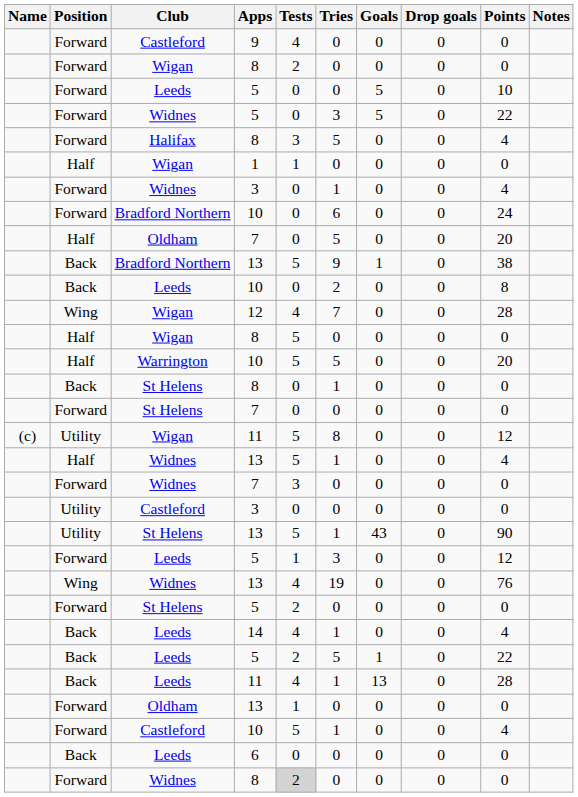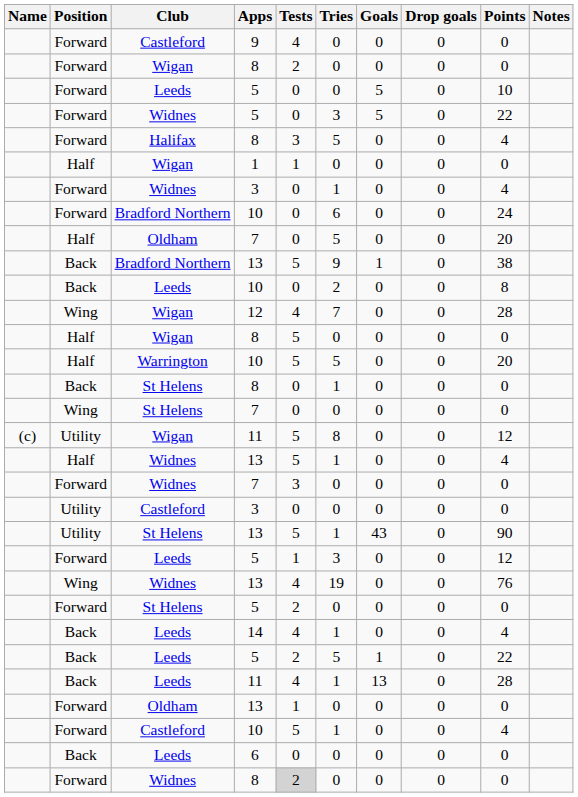 <table class="wikitable sortable" style="text-align: center;">
 <tr>
 <th scope="col">Name</th>
 <th scope="col">Position</th>
 <th scope="col">Club</th>
 <th scope="col">Apps</th>
 <th scope="col">Tests</th>
 <th scope="col">Tries</th>
 <th scope="col">Goals</th>
 <th scope="col">Drop goals</th>
 <th scope="col">Points</th>
 <th scope="col">Notes</th>
 </tr>
 <tr>
 <td></td>
 <td>Forward</td>
 <td> <a href='#'>Castleford</a></td>
 <td>9</td>
 <td>4</td>
 <td>0</td>
 <td>0</td>
 <td>0</td>
 <td>0</td>
 <td></td>
 </tr>
 <tr>
 <td></td>
 <td>Forward</td>
 <td> <a href='#'>Wigan</a></td>
 <td>8</td>
 <td>2</td>
 <td>0</td>
 <td>0</td>
 <td>0</td>
 <td>0</td>
 <td></td>
 </tr>
 <tr>
 <td></td>
 <td>Forward</td>
 <td> <a href='#'>Leeds</a></td>
 <td>5</td>
 <td>0</td>
 <td>0</td>
 <td>5</td>
 <td>0</td>
 <td>10</td>
 <td></td>
 </tr>
 <tr>
 <td></td>
 <td>Forward</td>
 <td> <a href='#'>Widnes</a></td>
 <td>5</td>
 <td>0</td>
 <td>3</td>
 <td>5</td>
 <td>0</td>
 <td>22</td>
 <td></td>
 </tr>
 <tr>
 <td></td>
 <td>Forward</td>
 <td> <a href='#'>Halifax</a></td>
 <td>8</td>
 <td>3</td>
 <td>5</td>
 <td>0</td>
 <td>0</td>
 <td>4</td>
 <td></td>
 </tr>
 <tr>
 <td></td>
 <td>Half</td>
 <td> <a href='#'>Wigan</a></td>
 <td>1</td>
 <td>1</td>
 <td>0</td>
 <td>0</td>
 <td>0</td>
 <td>0</td>
 <td></td>
 </tr>
 <tr>
 <td></td>
 <td>Forward</td>
 <td> <a href='#'>Widnes</a></td>
 <td>3</td>
 <td>0</td>
 <td>1</td>
 <td>0</td>
 <td>0</td>
 <td>4</td>
 <td></td>
 </tr>
 <tr>
 <td></td>
 <td>Forward</td>
 <td> <a href='#'>Bradford Northern</a></td>
 <td>10</td>
 <td>0</td>
 <td>6</td>
 <td>0</td>
 <td>0</td>
 <td>24</td>
 <td></td>
 </tr>
 <tr>
 <td></td>
 <td>Half</td>
 <td> <a href='#'>Oldham</a></td>
 <td>7</td>
 <td>0</td>
 <td>5</td>
 <td>0</td>
 <td>0</td>
 <td>20</td>
 <td></td>
 </tr>
 <tr>
 <td></td>
 <td>Back</td>
 <td> <a href='#'>Bradford Northern</a></td>
 <td>13</td>
 <td>5</td>
 <td>9</td>
 <td>1</td>
 <td>0</td>
 <td>38</td>
 <td></td>
 </tr>
 <tr>
 <td></td>
 <td>Back</td>
 <td> <a href='#'>Leeds</a></td>
 <td>10</td>
 <td>0</td>
 <td>2</td>
 <td>0</td>
 <td>0</td>
 <td>8</td>
 <td></td>
 </tr>
 <tr>
 <td></td>
 <td>Wing</td>
 <td> <a href='#'>Wigan</a></td>
 <td>12</td>
 <td>4</td>
 <td>7</td>
 <td>0</td>
 <td>0</td>
 <td>28</td>
 <td></td>
 </tr>
 <tr>
 <td></td>
 <td>Half</td>
 <td> <a href='#'>Wigan</a></td>
 <td>8</td>
 <td>5</td>
 <td>0</td>
 <td>0</td>
 <td>0</td>
 <td>0</td>
 <td></td>
 </tr>
 <tr>
 <td></td>
 <td>Half</td>
 <td> <a href='#'>Warrington</a></td>
 <td>10</td>
 <td>5</td>
 <td>5</td>
 <td>0</td>
 <td>0</td>
 <td>20</td>
 <td></td>
 </tr>
 <tr>
 <td></td>
 <td>Back</td>
 <td> <a href='#'>St Helens</a></td>
 <td>8</td>
 <td>0</td>
 <td>1</td>
 <td>0</td>
 <td>0</td>
 <td>0</td>
 <td></td>
 </tr>
 <tr>
 <td></td>
-<td>Forward</td>
+<td>Wing</td>
 <td> <a href='#'>St Helens</a></td>
 <td>7</td>
 <td>0</td>
 <td>0</td>
 <td>0</td>
 <td>0</td>
 <td>0</td>
 <td></td>
 </tr>
 <tr>
 <td> (c)</td>
 <td>Utility</td>
 <td> <a href='#'>Wigan</a></td>
 <td>11</td>
 <td>5</td>
 <td>8</td>
 <td>0</td>
 <td>0</td>
 <td>12</td>
 <td></td>
 </tr>
 <tr>
 <td></td>
 <td>Half</td>
 <td> <a href='#'>Widnes</a></td>
 <td>13</td>
 <td>5</td>
 <td>1</td>
 <td>0</td>
 <td>0</td>
 <td>4</td>
 <td></td>
 </tr>
 <tr>
 <td></td>
 <td>Forward</td>
 <td> <a href='#'>Widnes</a></td>
 <td>7</td>
 <td>3</td>
 <td>0</td>
 <td>0</td>
 <td>0</td>
 <td>0</td>
 <td></td>
 </tr>
 <tr>
 <td></td>
 <td>Utility</td>
 <td> <a href='#'>Castleford</a></td>
 <td>3</td>
 <td>0</td>
 <td>0</td>
 <td>0</td>
 <td>0</td>
 <td>0</td>
 <td></td>
 </tr>
 <tr>
 <td></td>
 <td>Utility</td>
 <td> <a href='#'>St Helens</a></td>
 <td>13</td>
 <td>5</td>
 <td>1</td>
 <td>43</td>
 <td>0</td>
 <td>90</td>
 <td></td>
 </tr>
 <tr>
 <td></td>
 <td>Forward</td>
 <td> <a href='#'>Leeds</a></td>
 <td>5</td>
 <td>1</td>
 <td>3</td>
 <td>0</td>
 <td>0</td>
 <td>12</td>
 <td></td>
 </tr>
 <tr>
 <td></td>
 <td>Wing</td>
 <td> <a href='#'>Widnes</a></td>
 <td>13</td>
 <td>4</td>
 <td>19</td>
 <td>0</td>
 <td>0</td>
 <td>76</td>
 <td></td>
 </tr>
 <tr>
 <td></td>
 <td>Forward</td>
 <td> <a href='#'>St Helens</a></td>
 <td>5</td>
 <td>2</td>
 <td>0</td>
 <td>0</td>
 <td>0</td>
 <td>0</td>
 <td></td>
 </tr>
 <tr>
 <td></td>
 <td>Back</td>
 <td> <a href='#'>Leeds</a></td>
 <td>14</td>
 <td>4</td>
 <td>1</td>
 <td>0</td>
 <td>0</td>
 <td>4</td>
 <td></td>
 </tr>
 <tr>
 <td></td>
 <td>Back</td>
 <td> <a href='#'>Leeds</a></td>
 <td>5</td>
 <td>2</td>
 <td>5</td>
 <td>1</td>
 <td>0</td>
 <td>22</td>
 <td></td>
 </tr>
 <tr>
 <td></td>
 <td>Back</td>
 <td> <a href='#'>Leeds</a></td>
 <td>11</td>
 <td>4</td>
 <td>1</td>
 <td>13</td>
 <td>0</td>
 <td>28</td>
 <td></td>
 </tr>
 <tr>
 <td></td>
 <td>Forward</td>
 <td> <a href='#'>Oldham</a></td>
 <td>13</td>
 <td>1</td>
 <td>0</td>
 <td>0</td>
 <td>0</td>
 <td>0</td>
 <td></td>
 </tr>
 <tr>
 <td></td>
 <td>Forward</td>
 <td> <a href='#'>Castleford</a></td>
 <td>10</td>
 <td>5</td>
 <td>1</td>
 <td>0</td>
 <td>0</td>
 <td>4</td>
 <td></td>
 </tr>
 <tr>
 <td></td>
 <td>Back</td>
 <td> <a href='#'>Leeds</a></td>
 <td>6</td>
 <td>0</td>
 <td>0</td>
 <td>0</td>
 <td>0</td>
 <td>0</td>
 <td></td>
 </tr>
 <tr>
 <td></td>
 <td>Forward</td>
 <td> <a href='#'>Widnes</a></td>
 <td>8</td>
 <td style="background: lightgrey;">2</td>
 <td>0</td>
 <td>0</td>
 <td>0</td>
 <td>0</td>
 <td></td>
 </tr>
 </table>
